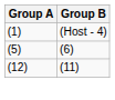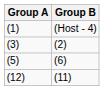 <table class="wikitable">
 <tr>
 <th width=50%>Group A</th>
 <th width=50%>Group B</th>
 </tr>
 <tr>
 <td> (1)</td>
 <td> (Host - 4)</td>
 </tr>
 <tr>
+<td> (3)</td>
+<td> (2)</td>
+</tr>
+<tr>
 <td> (5)</td>
 <td> (6)</td>
 </tr>
 <tr>
 <td> (12)</td>
 <td> (11)</td>
 </tr>
 </table>
